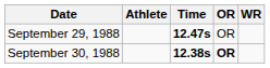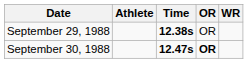 <table class=wikitable style=text-align:center>
 <tr>
 <th>Date</th>
 <th>Athlete</th>
 <th>Time</th>
 <th>OR</th>
 <th>WR</th>
 </tr>
 <tr>
 <td>September 29, 1988</td>
 <td align=left></td>
-<td><strong>12.47s</strong></td>
+<td><strong>12.38s</strong></td>
 <td>OR</td>
 <td></td>
 </tr>
 <tr>
 <td>September 30, 1988</td>
 <td align=left></td>
-<td><strong>12.38s</strong></td>
+<td><strong>12.47s</strong></td>
 <td><strong>OR</strong></td>
 <td></td>
 </tr>
 </table>
